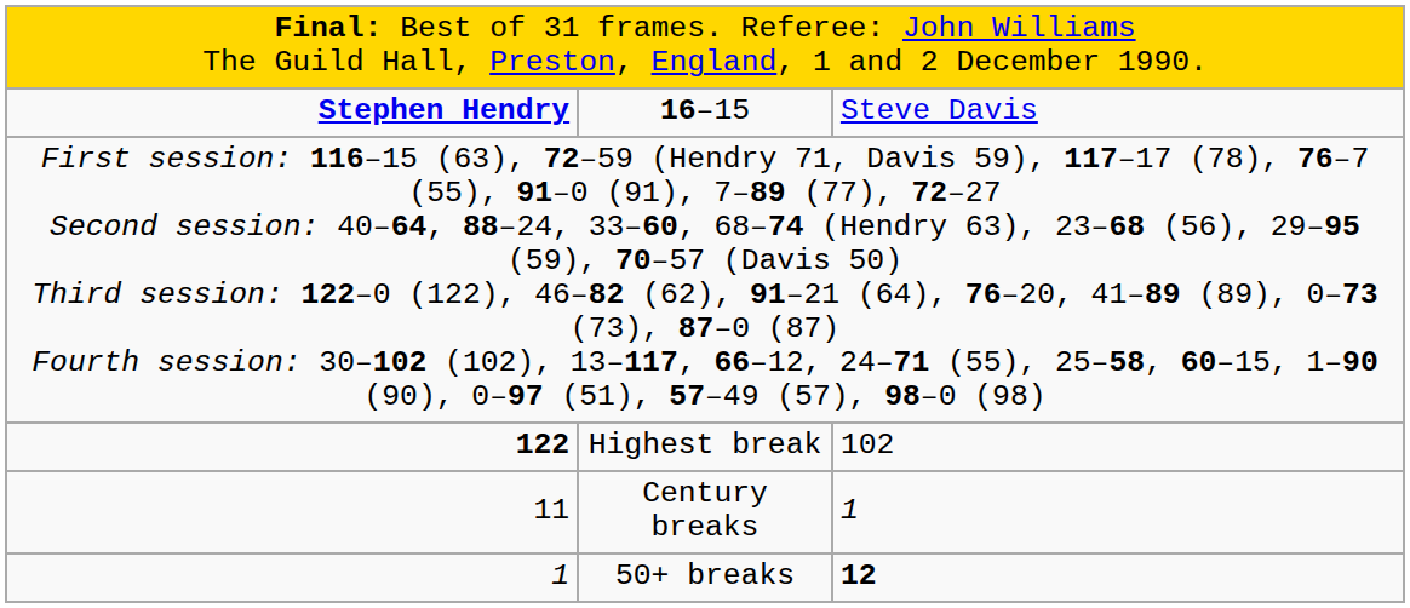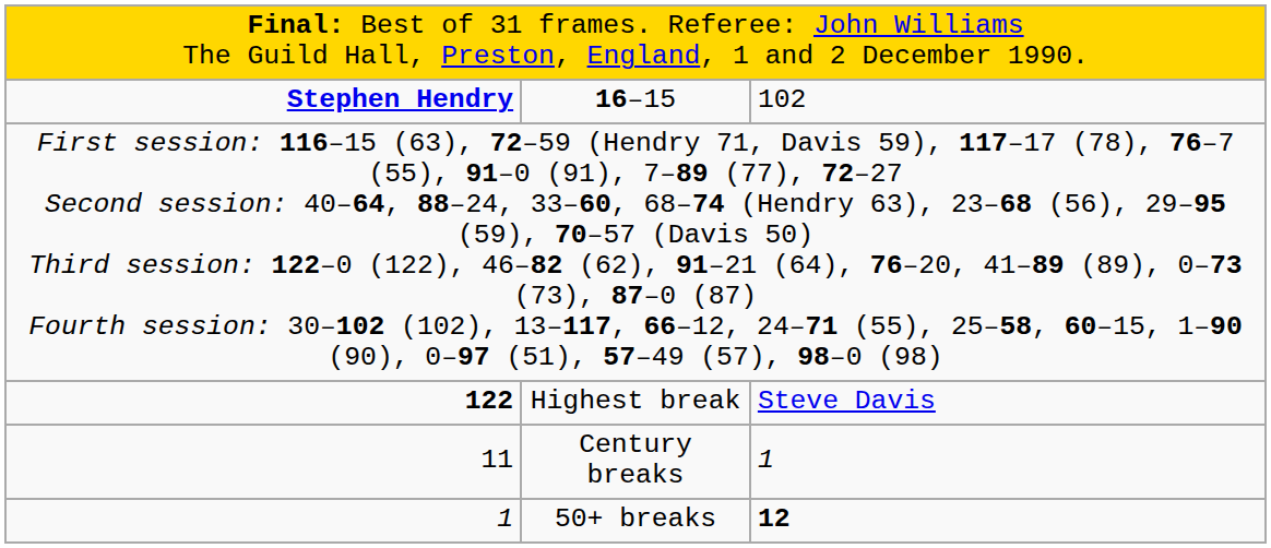 <table class="wikitable" style="font-size: 95%; margin: 1em auto 1em auto;">
 <tr>
 <td colspan="3" align="center" bgcolor="#ffd700"><strong>Final:</strong> Best of 31 frames. Referee: <a href='#'>John Williams</a><br>The Guild Hall, <a href='#'>Preston</a>, <a href='#'>England</a>, 1 and 2 December 1990.</td>
 </tr>
 <tr>
 <td width="230" align="right"><strong><a href='#'>Stephen Hendry</a></strong><br></td>
 <td width="100" align="center"><strong>16</strong>–15</td>
-<td width="230"><a href='#'>Steve Davis</a><br></td>
+<td>102</td>
 </tr>
 <tr>
 <td colspan="3" align="center" style="font-size: 100%"><em>First session:</em> <strong>116</strong>–15 (63), <strong>72</strong>–59 (Hendry 71, Davis 59), <strong>117</strong>–17 (78), <strong>76</strong>–7 (55), <strong>91</strong>–0 (91), 7–<strong>89</strong> (77), <strong>72</strong>–27<br><em>Second session:</em> 40–<strong>64</strong>, <strong>88</strong>–24, 33–<strong>60</strong>, 68–<strong>74</strong> (Hendry 63), 23–<strong>68</strong> (56), 29–<strong>95</strong> (59), <strong>70</strong>–57 (Davis 50)<br><em>Third session:</em> <strong>122</strong>–0 (122), 46–<strong>82</strong> (62), <strong>91</strong>–21 (64), <strong>76</strong>–20, 41–<strong>89</strong> (89), 0–<strong>73</strong> (73), <strong>87</strong>–0 (87)<br><em>Fourth session:</em> 30–<strong>102</strong> (102), 13–<strong>117</strong>, <strong>66</strong>–12, 24–<strong>71</strong> (55), 25–<strong>58</strong>, <strong>60</strong>–15, 1–<strong>90</strong> (90), 0–<strong>97</strong> (51), <strong>57</strong>–49 (57), <strong>98</strong>–0 (98)</td>
 </tr>
 <tr>
 <td align="right"><strong>122</strong></td>
 <td align="center">Highest break</td>
-<td>102</td>
+<td width="230"><a href='#'>Steve Davis</a><br></td>
 </tr>
 <tr>
 <td align="right">11</td>
 <td align="center">Century breaks</td>
 <td><em>1</em></td>
 </tr>
 <tr>
 <td align="right"><em>1</em></td>
 <td align="center">50+ breaks</td>
 <td><strong>12</strong></td>
 </tr>
 </table>
